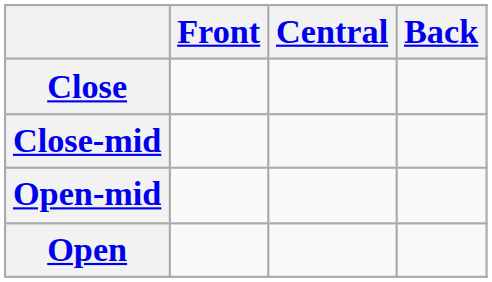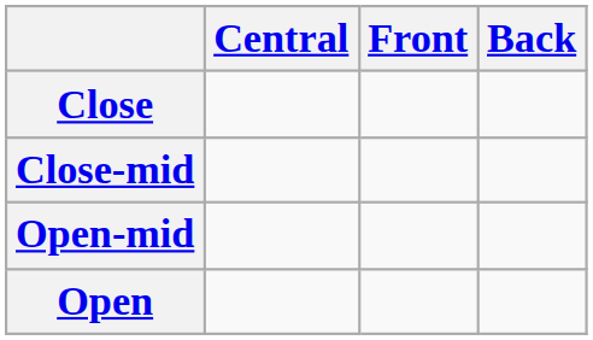 <table class=wikitable style=text-align:center>
 <tr>
 <th></th>
+<th><a href='#'>Central</a></th>
 <th><a href='#'>Front</a></th>
-<th><a href='#'>Central</a></th>
 <th><a href='#'>Back</a></th>
 </tr>
 <tr>
 <th><a href='#'>Close</a></th>
+<td></td>
 <td> </td>
-<td></td>
 <td></td>
 </tr>
 <tr>
 <th><a href='#'>Close-mid</a></th>
+<td></td>
 <td> </td>
-<td></td>
 <td></td>
 </tr>
 <tr>
 <th><a href='#'>Open-mid</a></th>
 <td></td>
 <td></td>
 <td></td>
 </tr>
 <tr>
 <th><a href='#'>Open</a></th>
 <td></td>
 <td></td>
 <td></td>
 </tr>
 </table>
